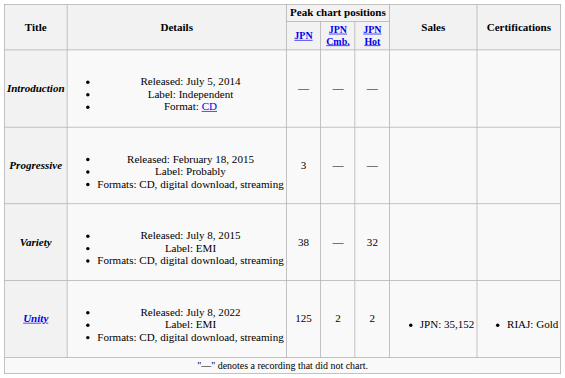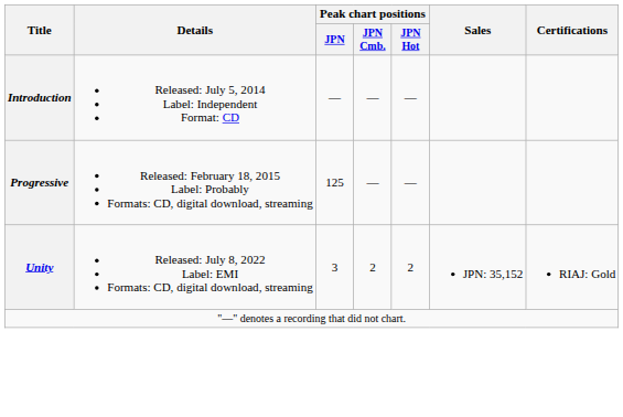 <table class="wikitable plainrowheaders" style="text-align:center">
 <tr>
 <th scope="col" rowspan="2">Title</th>
 <th scope="col" rowspan="2">Details</th>
 <th scope="col" colspan="3">Peak chart positions</th>
 <th scope="col" rowspan="2">Sales</th>
 <th scope="col" rowspan="2">Certifications</th>
 </tr>
 <tr>
 <th scope="col" style="width:3em;font-size:90%"><a href='#'>JPN</a><br></th>
 <th scope="col" style="width:3em;font-size:90%"><a href='#'>JPN<br>Cmb.</a><br></th>
 <th scope="col" style="width:3em;font-size:90%"><a href='#'>JPN<br>Hot</a><br></th>
 </tr>
 <tr>
 <th scope="row"><em>Introduction</em></th>
 <td><br><ul><li>Released: July 5, 2014</li><li>Label: Independent</li><li>Format: <a href='#'>CD</a></li></ul></td>
 <td>—</td>
 <td>—</td>
 <td>—</td>
 <td></td>
 <td></td>
 </tr>
 <tr>
 <th scope="row"><em>Progressive</em></th>
 <td><br><ul><li>Released: February 18, 2015</li><li>Label: Probably</li><li>Formats: CD, digital download, streaming</li></ul></td>
-<td>3</td>
+<td>125</td>
 <td>—</td>
 <td>—</td>
 <td></td>
 <td></td>
 </tr>
 <tr>
-<th scope="row"><em>Variety</em></th>
-<td><br><ul><li>Released: July 8, 2015</li><li>Label: EMI</li><li>Formats: CD, digital download, streaming</li></ul></td>
-<td>38</td>
-<td>—</td>
-<td>32</td>
-<td></td>
-<td></td>
-</tr>
-<tr>
 <th scope="row"><em><a href='#'>Unity</a></em></th>
 <td><br><ul><li>Released: July 8, 2022</li><li>Label: EMI</li><li>Formats: CD, digital download, streaming</li></ul></td>
-<td>125</td>
+<td>3</td>
 <td>2</td>
 <td>2</td>
 <td><br><ul><li>JPN: 35,152 </li></ul></td>
 <td><br><ul><li>RIAJ: Gold </li></ul></td>
 </tr>
 <tr>
 <td colspan="7" style="font-size:90%">"—" denotes a recording that did not chart.</td>
 </tr>
 </table>
